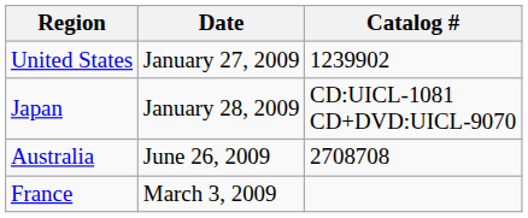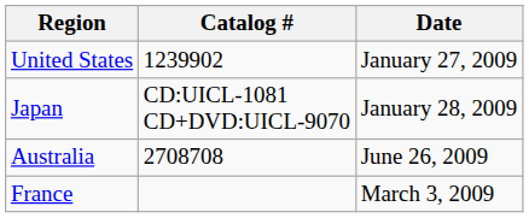 <table class="wikitable">
 <tr>
 <th>Region</th>
+<th>Catalog #</th>
 <th>Date</th>
-<th>Catalog #</th>
 </tr>
 <tr>
 <td><a href='#'>United States</a></td>
+<td>1239902</td>
 <td>January 27, 2009</td>
-<td>1239902</td>
 </tr>
 <tr>
 <td><a href='#'>Japan</a></td>
+<td>CD:UICL-1081<br>CD+DVD:UICL-9070</td>
 <td>January 28, 2009</td>
-<td>CD:UICL-1081<br>CD+DVD:UICL-9070</td>
 </tr>
 <tr>
 <td><a href='#'>Australia</a></td>
+<td>2708708</td>
 <td>June 26, 2009</td>
-<td>2708708</td>
 </tr>
 <tr>
 <td><a href='#'>France</a></td>
+<td></td>
 <td>March 3, 2009</td>
-<td></td>
 </tr>
 </table>
